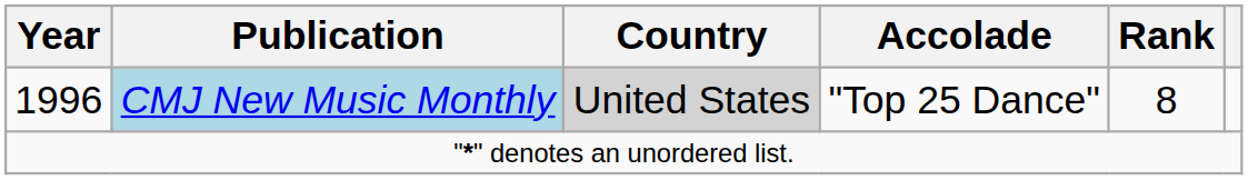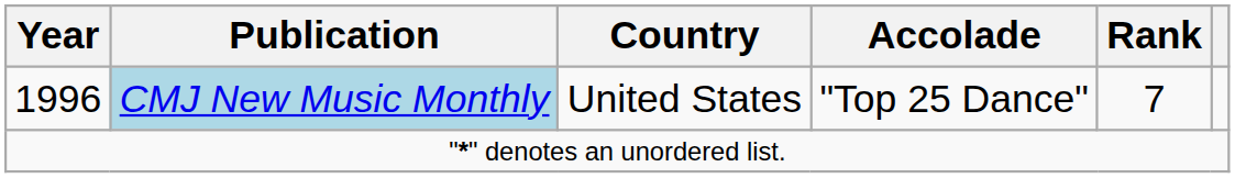 <table class="wikitable sortable" style="margin:0em 1em 1em 0pt">
 <tr>
 <th>Year</th>
 <th>Publication</th>
 <th>Country</th>
 <th>Accolade</th>
 <th>Rank</th>
 <th class=unsortable></th>
 </tr>
 <tr>
 <td align=center>1996</td>
 <td style="background: lightblue;"><em><a href='#'>CMJ New Music Monthly</a></em></td>
-<td style="background: lightgrey;">United States</td>
+<td>United States</td>
 <td>"Top 25 Dance"</td>
-<td align=center>8</td>
+<td align=center>7</td>
 <td></td>
 </tr>
 <tr class="sortbottom">
 <td colspan=6 style=font-size:8pt; align=center>"<strong>*</strong>" denotes an unordered list.</td>
 </tr>
 </table>
